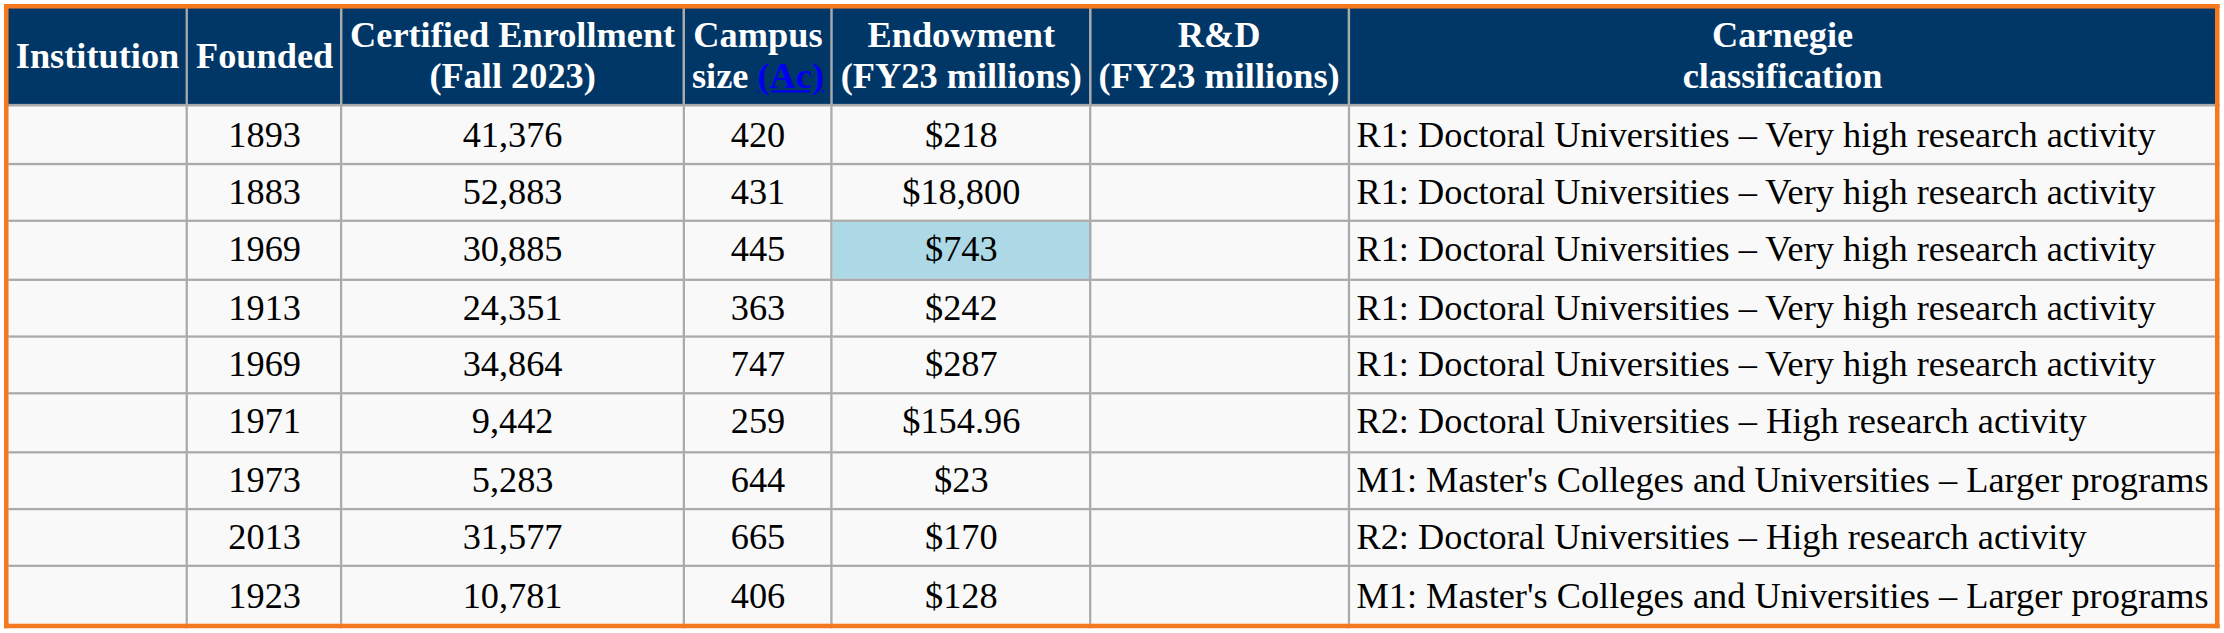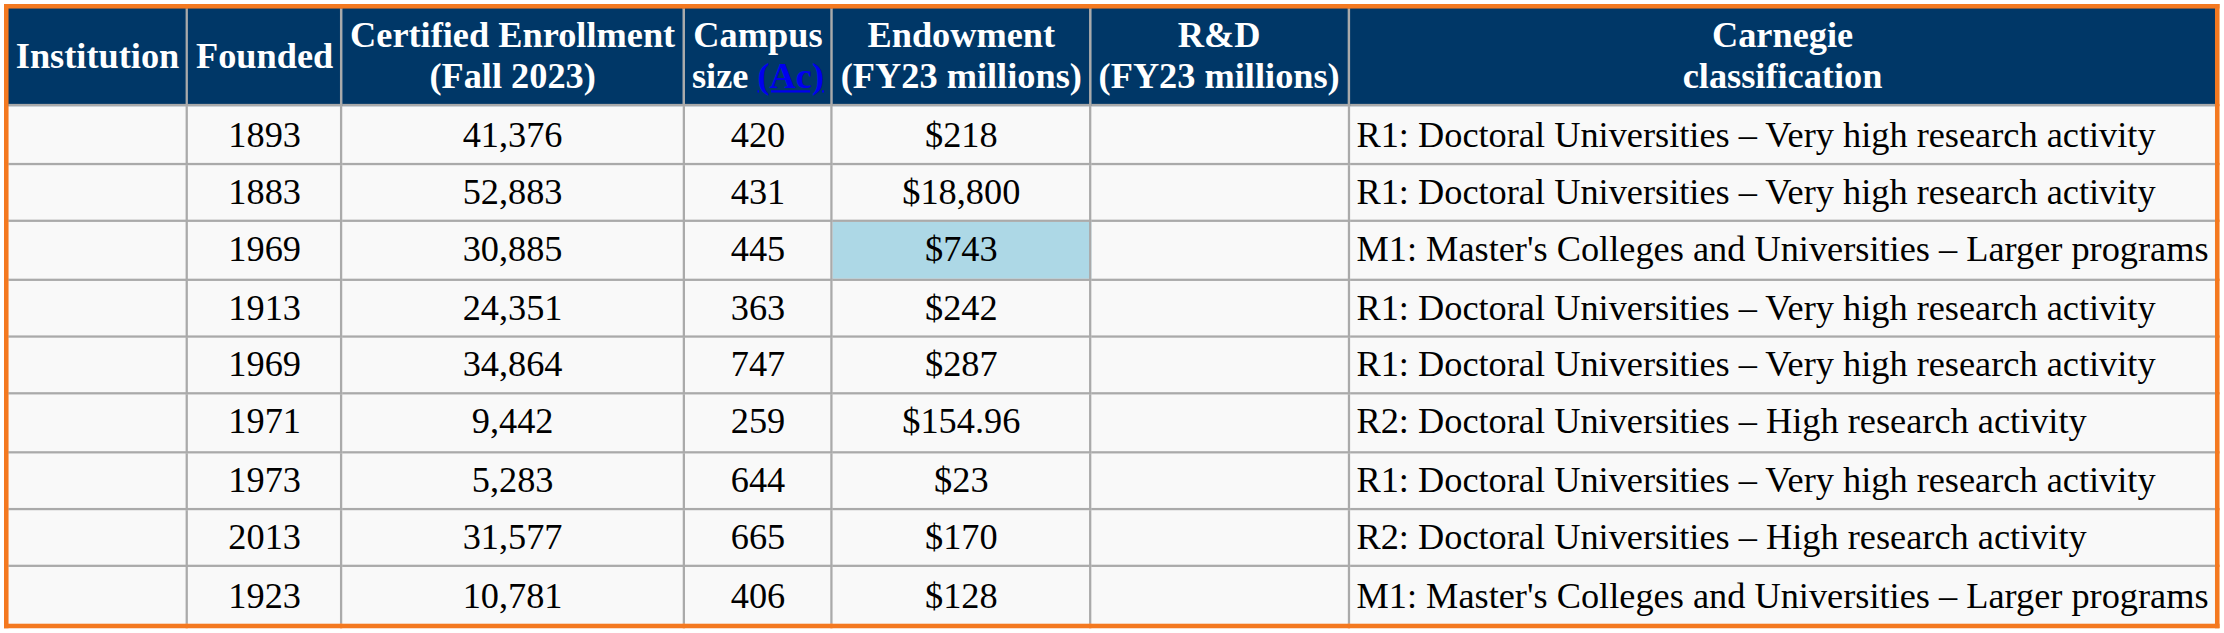 <table class="wikitable sortable plainrowheaders" style="border:2px solid #F47920;">
 <tr>
 <th scope="col" style="background-color: #003767; color: white;">Institution</th>
 <th scope="col" style="background-color: #003767; color: white;">Founded</th>
 <th scope="col" style="background-color: #003767; color: white;">Certified Enrollment<br>(Fall 2023)</th>
 <th scope="col" style="background-color: #003767; color: white;">Campus<br>size <a href='#'>(Ac)</a></th>
 <th scope="col" style="background-color: #003767; color: white;">Endowment<br> (FY23 millions) <br></th>
 <th scope="col" style="background-color: #003767; color: white;">R&D<br>(FY23 millions)</th>
 <th scope="col" style="background-color: #003767; color: white;">Carnegie<br>classification</th>
 </tr>
 <tr>
 <td></td>
 <td align="center">1893</td>
 <td align="center">41,376</td>
 <td align="center">420</td>
 <td align="center">$218</td>
 <td align="center"></td>
 <td>R1: Doctoral Universities – Very high research activity</td>
 </tr>
 <tr>
 <td></td>
 <td align="center">1883</td>
 <td align="center">52,883</td>
 <td align="center">431</td>
 <td align="center">$18,800</td>
 <td align="center"></td>
 <td>R1: Doctoral Universities – Very high research activity</td>
 </tr>
 <tr>
 <td></td>
 <td align="center">1969</td>
 <td align="center">30,885</td>
 <td align="center">445</td>
 <td align="center" style="background: lightblue;">$743</td>
 <td align="center"></td>
-<td>R1: Doctoral Universities – Very high research activity</td>
+<td>M1: Master's Colleges and Universities – Larger programs</td>
 </tr>
 <tr>
 <td></td>
 <td align="center">1913</td>
 <td align="center">24,351</td>
 <td align="center">363</td>
 <td align="center">$242</td>
 <td align="center"></td>
 <td>R1: Doctoral Universities – Very high research activity</td>
 </tr>
 <tr>
 <td></td>
 <td align="center">1969</td>
 <td align="center">34,864</td>
 <td align="center">747</td>
 <td align="center">$287</td>
 <td align="center"></td>
 <td>R1: Doctoral Universities – Very high research activity</td>
 </tr>
 <tr>
 <td></td>
 <td align="center">1971</td>
 <td align="center">9,442</td>
 <td align="center">259</td>
 <td align="center">$154.96</td>
 <td align="center"></td>
 <td>R2: Doctoral Universities – High research activity</td>
 </tr>
 <tr>
 <td></td>
 <td align="center">1973</td>
 <td align="center">5,283</td>
 <td align="center">644</td>
 <td align="center">$23</td>
 <td align="center"></td>
-<td>M1: Master's Colleges and Universities – Larger programs</td>
+<td>R1: Doctoral Universities – Very high research activity</td>
 </tr>
 <tr>
 <td></td>
 <td align="center">2013</td>
 <td align="center">31,577</td>
 <td align="center">665</td>
 <td align="center">$170</td>
 <td align="center"></td>
 <td>R2: Doctoral Universities – High research activity</td>
 </tr>
 <tr>
 <td></td>
 <td align="center">1923</td>
 <td align="center">10,781</td>
 <td align="center">406</td>
 <td align="center">$128</td>
 <td align="center"></td>
 <td>M1: Master's Colleges and Universities – Larger programs</td>
 </tr>
 </table>
